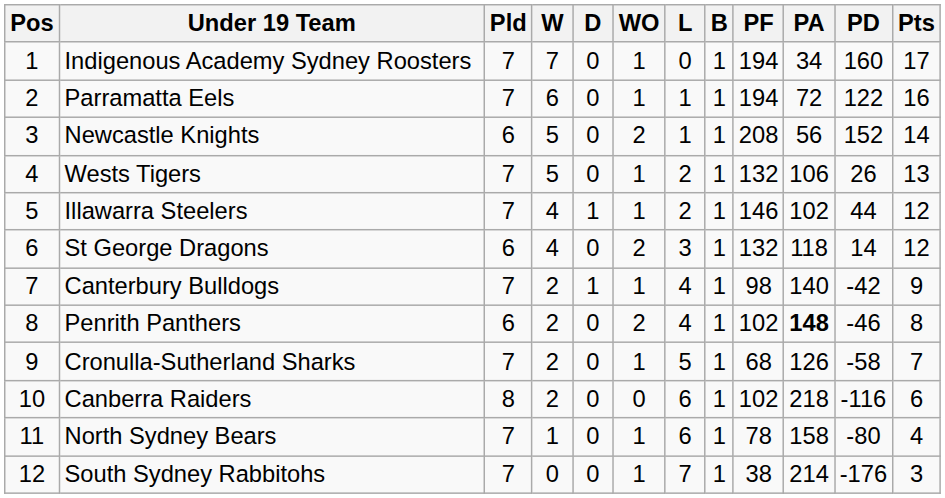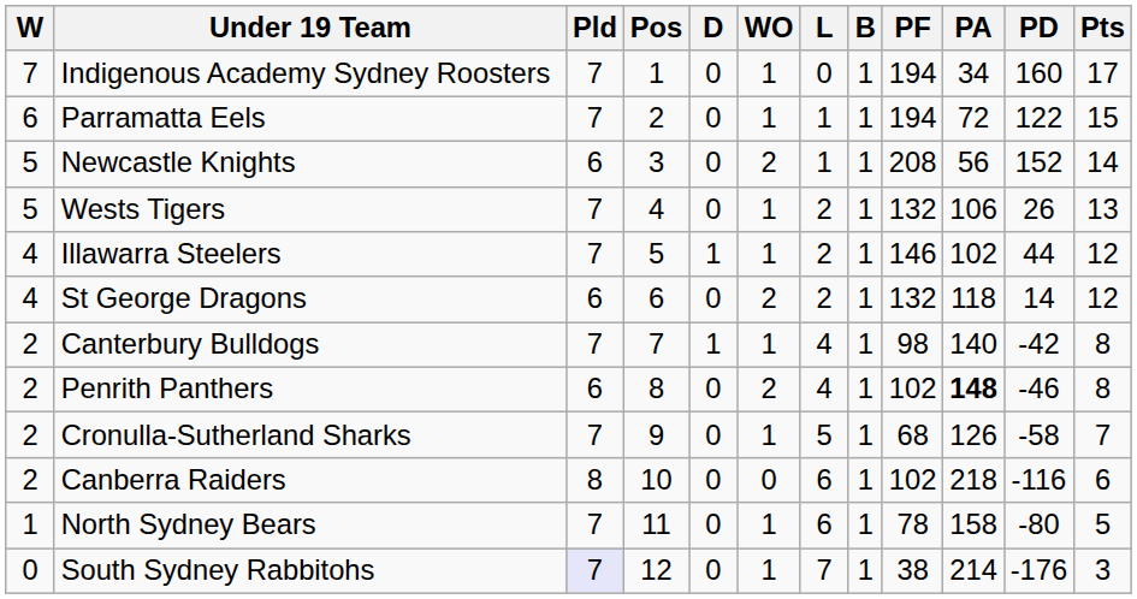 <table class="wikitable" style="text-align:center">
 <tr>
-<th width=20 abbr="Position">Pos</th>
+<th width=20 abbr="Won">W</th>
 <th width=280>Under 19 Team</th>
 <th width=20 abbr="Played">Pld</th>
-<th width=20 abbr="Won">W</th>
+<th width=20 abbr="Position">Pos</th>
 <th width=20 abbr="Drawn">D</th>
 <th width=20 abbr="Washed Out">WO</th>
 <th width=20 abbr="Lost">L</th>
 <th withd=20 abbr="Byes">B</th>
 <th width=20 abbr="Points For">PF</th>
 <th width=20 abbr="Points Against">PA</th>
 <th width=30 abbr="Points Difference">PD</th>
 <th width=20 abbr="Points">Pts</th>
 </tr>
 <tr>
-<td>1</td>
+<td>7</td>
 <td align=left> Indigenous Academy Sydney Roosters</td>
 <td>7</td>
-<td>7</td>
+<td>1</td>
 <td>0</td>
 <td>1</td>
 <td>0</td>
 <td>1</td>
 <td>194</td>
 <td>34</td>
 <td>160</td>
 <td>17</td>
 </tr>
 <tr>
-<td>2</td>
+<td>6</td>
 <td align=left> Parramatta Eels</td>
 <td>7</td>
-<td>6</td>
+<td>2</td>
 <td>0</td>
 <td>1</td>
 <td>1</td>
 <td>1</td>
 <td>194</td>
 <td>72</td>
 <td>122</td>
-<td>16</td>
+<td>15</td>
 </tr>
 <tr>
-<td>3</td>
+<td>5</td>
 <td align=left> Newcastle Knights</td>
 <td>6</td>
-<td>5</td>
+<td>3</td>
 <td>0</td>
 <td>2</td>
 <td>1</td>
 <td>1</td>
 <td>208</td>
 <td>56</td>
 <td>152</td>
 <td>14</td>
 </tr>
 <tr>
-<td>4</td>
+<td>5</td>
 <td align=left> Wests Tigers</td>
 <td>7</td>
-<td>5</td>
+<td>4</td>
 <td>0</td>
 <td>1</td>
 <td>2</td>
 <td>1</td>
 <td>132</td>
 <td>106</td>
 <td>26</td>
 <td>13</td>
 </tr>
 <tr>
-<td>5</td>
+<td>4</td>
 <td align=left> Illawarra Steelers</td>
 <td>7</td>
-<td>4</td>
+<td>5</td>
 <td>1</td>
 <td>1</td>
 <td>2</td>
 <td>1</td>
 <td>146</td>
 <td>102</td>
 <td>44</td>
 <td>12</td>
 </tr>
 <tr>
-<td>6</td>
+<td>4</td>
 <td align=left> St George Dragons</td>
 <td>6</td>
-<td>4</td>
+<td>6</td>
 <td>0</td>
 <td>2</td>
-<td>3</td>
+<td>2</td>
 <td>1</td>
 <td>132</td>
 <td>118</td>
 <td>14</td>
 <td>12</td>
 </tr>
 <tr>
-<td>7</td>
+<td>2</td>
 <td align=left> Canterbury Bulldogs</td>
 <td>7</td>
-<td>2</td>
+<td>7</td>
 <td>1</td>
 <td>1</td>
 <td>4</td>
 <td>1</td>
 <td>98</td>
 <td>140</td>
 <td>-42</td>
-<td>9</td>
+<td>8</td>
 </tr>
 <tr>
-<td>8</td>
+<td>2</td>
 <td align=left> Penrith Panthers</td>
 <td>6</td>
-<td>2</td>
+<td>8</td>
 <td>0</td>
 <td>2</td>
 <td>4</td>
 <td>1</td>
 <td>102</td>
 <td><strong>148</strong></td>
 <td>-46</td>
 <td>8</td>
 </tr>
 <tr>
-<td>9</td>
+<td>2</td>
 <td align=left> Cronulla-Sutherland Sharks</td>
 <td>7</td>
-<td>2</td>
+<td>9</td>
 <td>0</td>
 <td>1</td>
 <td>5</td>
 <td>1</td>
 <td>68</td>
 <td>126</td>
 <td>-58</td>
 <td>7</td>
 </tr>
 <tr>
-<td>10</td>
+<td>2</td>
 <td align=left> Canberra Raiders</td>
 <td>8</td>
-<td>2</td>
+<td>10</td>
 <td>0</td>
 <td>0</td>
 <td>6</td>
 <td>1</td>
 <td>102</td>
 <td>218</td>
 <td>-116</td>
 <td>6</td>
 </tr>
 <tr>
-<td>11</td>
+<td>1</td>
 <td align=left> North Sydney Bears</td>
 <td>7</td>
-<td>1</td>
+<td>11</td>
 <td>0</td>
 <td>1</td>
 <td>6</td>
 <td>1</td>
 <td>78</td>
 <td>158</td>
 <td>-80</td>
-<td>4</td>
+<td>5</td>
 </tr>
 <tr>
+<td>0</td>
+<td align=left> South Sydney Rabbitohs</td>
+<td style="background: lavender;">7</td>
 <td>12</td>
-<td align=left> South Sydney Rabbitohs</td>
-<td>7</td>
-<td>0</td>
 <td>0</td>
 <td>1</td>
 <td>7</td>
 <td>1</td>
 <td>38</td>
 <td>214</td>
 <td>-176</td>
 <td>3</td>
 </tr>
 </table>
